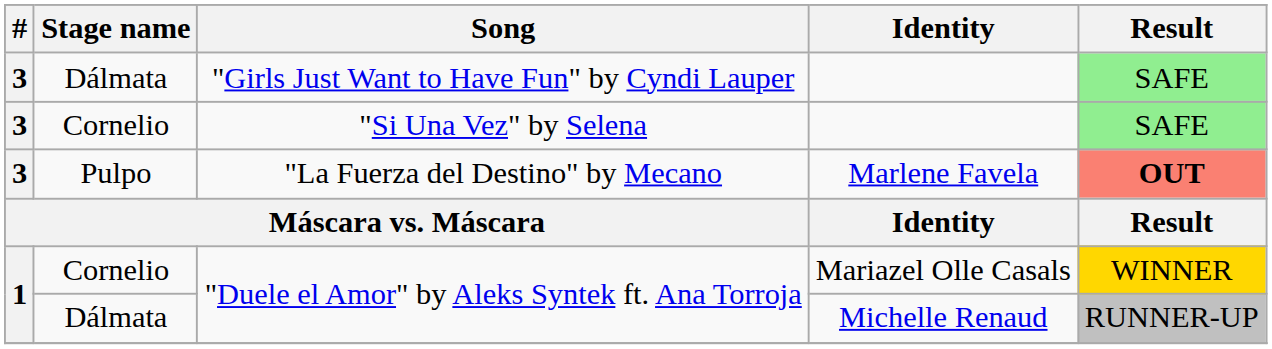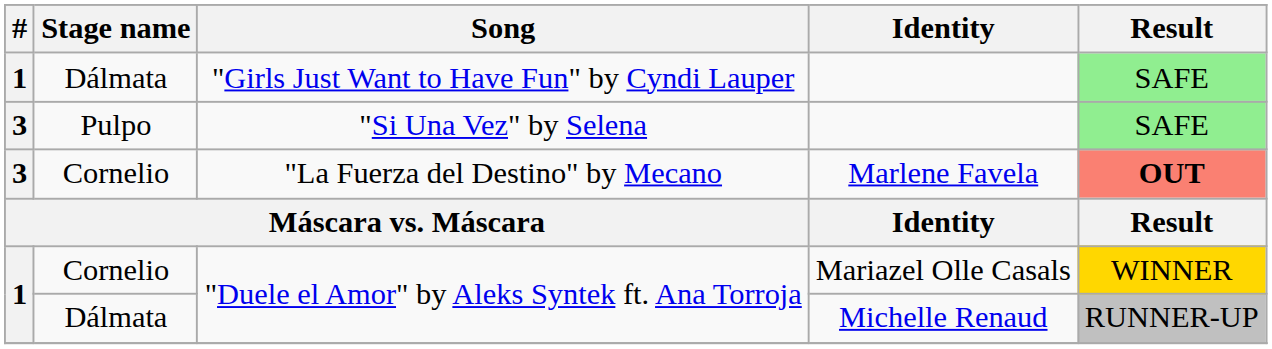 <table class="wikitable plainrowheaders" style="text-align: center;">
 <tr>
 <th>#</th>
 <th>Stage name</th>
 <th>Song</th>
 <th>Identity</th>
 <th>Result</th>
 </tr>
 <tr>
-<th>3</th>
+<th>1</th>
 <td>Dálmata</td>
 <td>"<a href='#'>Girls Just Want to Have Fun</a>" by <a href='#'>Cyndi Lauper</a></td>
 <td></td>
 <td bgcolor=lightgreen>SAFE</td>
 </tr>
 <tr>
 <th>3</th>
-<td>Cornelio</td>
+<td>Pulpo</td>
 <td>"<a href='#'>Si Una Vez</a>" by <a href='#'>Selena</a></td>
 <td></td>
 <td bgcolor=lightgreen>SAFE</td>
 </tr>
 <tr>
 <th>3</th>
-<td>Pulpo</td>
+<td>Cornelio</td>
 <td>"La Fuerza del Destino" by <a href='#'>Mecano</a></td>
 <td><a href='#'>Marlene Favela</a></td>
 <td bgcolor=salmon><strong>OUT</strong></td>
 </tr>
 <tr>
 <th colspan="3">Máscara vs. Máscara</th>
 <th>Identity</th>
 <th>Result</th>
 </tr>
 <tr>
 <th rowspan="2">1</th>
 <td>Cornelio</td>
 <td rowspan="2">"<a href='#'>Duele el Amor</a>" by <a href='#'>Aleks Syntek</a> ft. <a href='#'>Ana Torroja</a></td>
 <td>Mariazel Olle Casals</td>
 <td bgcolor=gold>WINNER</td>
 </tr>
 <tr>
 <td>Dálmata</td>
 <td><a href='#'>Michelle Renaud</a></td>
 <td bgcolor=silver>RUNNER-UP</td>
 </tr>
 <tr>
 </tr>
 </table>
